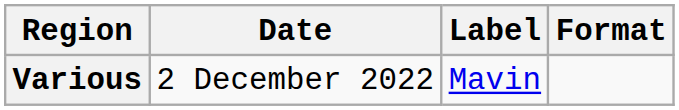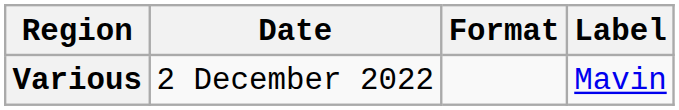 <table class="wikitable plainrowheaders">
 <tr>
 <th scope="col">Region</th>
 <th scope="col">Date</th>
+<th scope="col">Format</th>
 <th scope="col">Label</th>
-<th scope="col">Format</th>
 </tr>
 <tr>
 <th scope="row">Various</th>
 <td>2 December 2022</td>
+<td></td>
 <td><a href='#'>Mavin</a></td>
-<td></td>
 </tr>
 </table>
